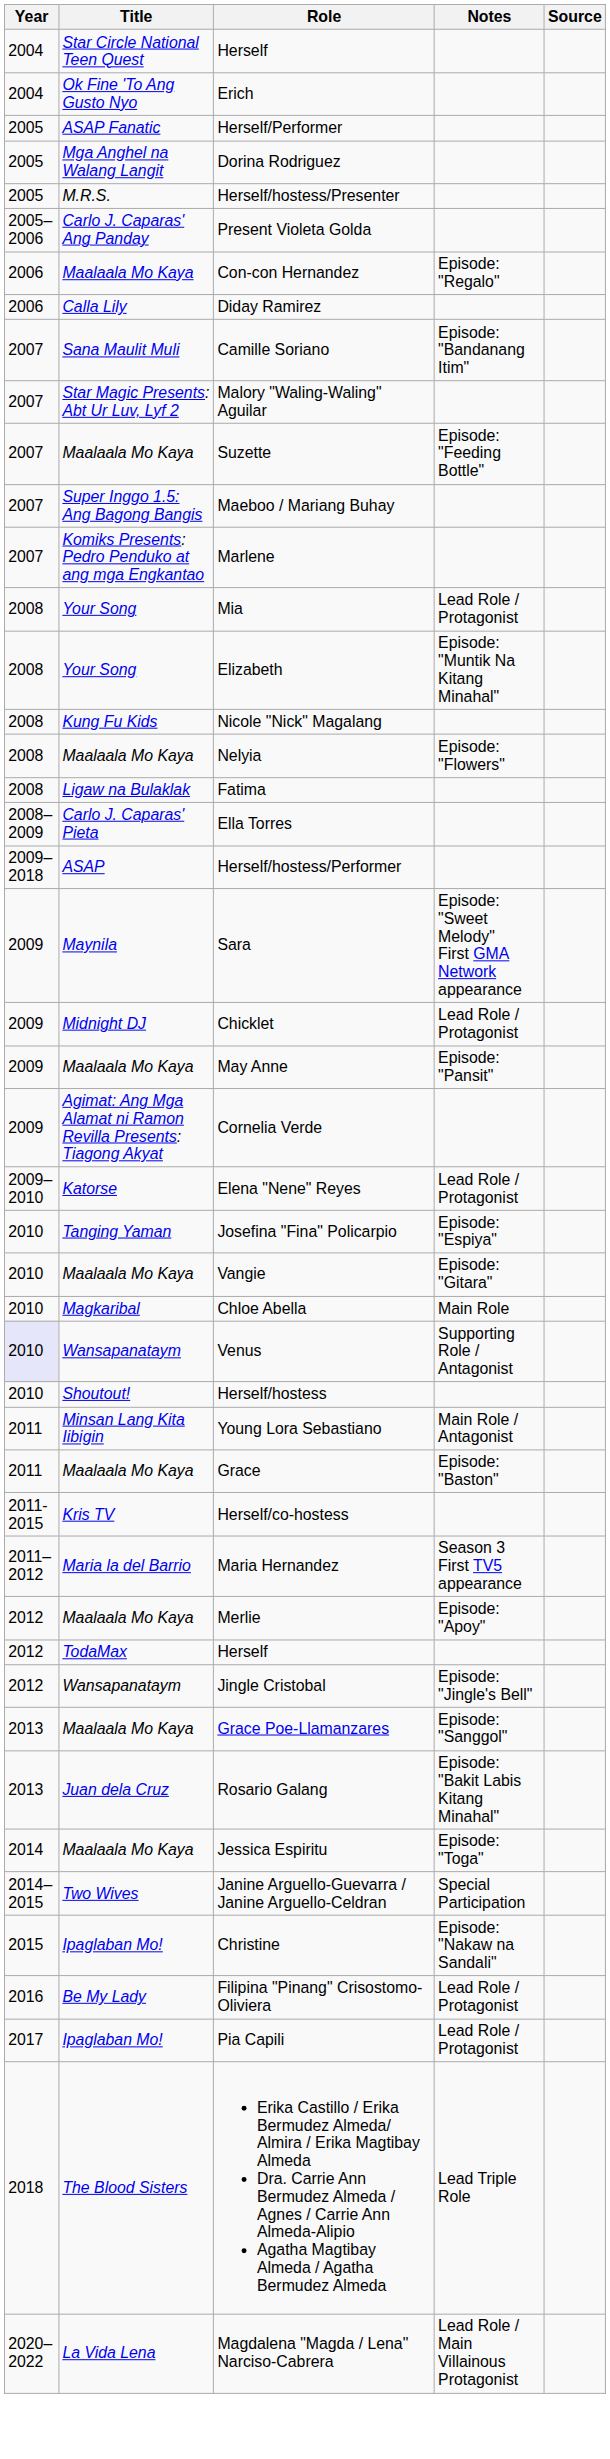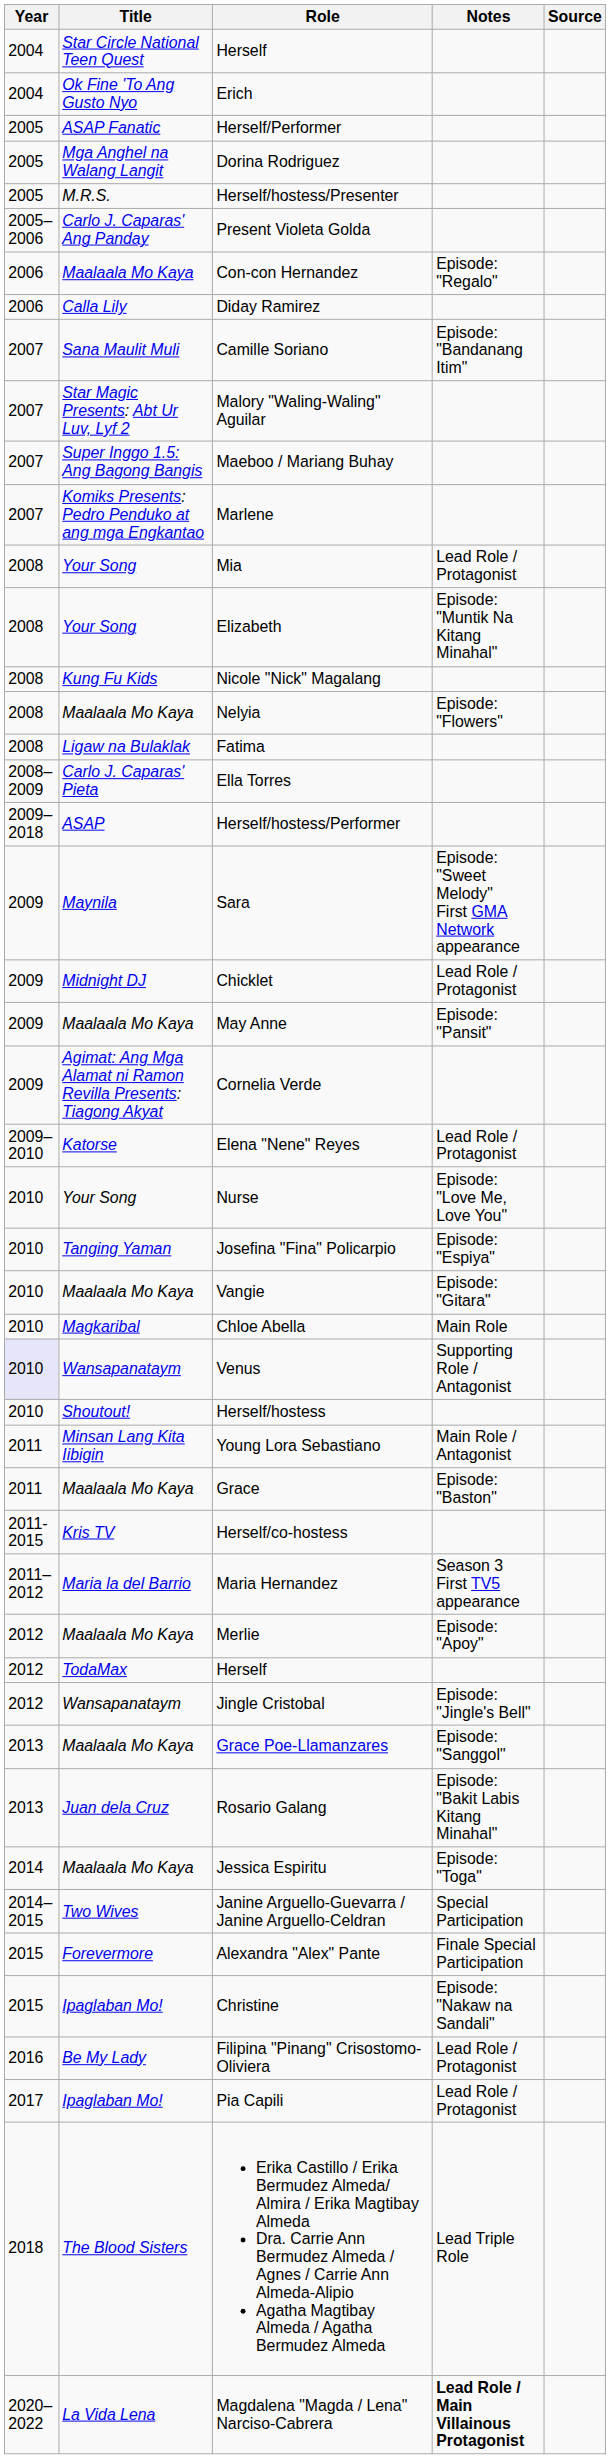 <table class="wikitable sortable" >
 <tr>
 <th>Year</th>
 <th>Title</th>
 <th>Role</th>
 <th class="unsortable">Notes </th>
 <th class="unsortable">Source </th>
 </tr>
 <tr>
 <td>2004</td>
 <td><em><a href='#'>Star Circle National Teen Quest</a></em></td>
 <td>Herself</td>
 <td></td>
 <td></td>
 </tr>
 <tr>
 <td>2004</td>
 <td><em><a href='#'>Ok Fine 'To Ang Gusto Nyo</a></em></td>
 <td>Erich</td>
 <td></td>
 <td></td>
 </tr>
 <tr>
 <td>2005</td>
 <td><em><a href='#'>ASAP Fanatic</a></em></td>
 <td>Herself/Performer</td>
 <td></td>
 <td></td>
 </tr>
 <tr>
 <td>2005</td>
 <td><em><a href='#'>Mga Anghel na Walang Langit</a></em></td>
 <td>Dorina Rodriguez</td>
 <td></td>
 <td></td>
 </tr>
 <tr>
 <td>2005</td>
 <td><em>M.R.S.</em></td>
 <td>Herself/hostess/Presenter</td>
 <td></td>
 <td></td>
 </tr>
 <tr>
 <td>2005–2006</td>
 <td><em><a href='#'>Carlo J. Caparas' Ang Panday</a></em></td>
 <td>Present Violeta Golda</td>
 <td></td>
 <td></td>
 </tr>
 <tr>
 <td>2006</td>
 <td><em><a href='#'>Maalaala Mo Kaya</a></em></td>
 <td>Con-con Hernandez</td>
 <td>Episode: "Regalo"</td>
 <td></td>
 </tr>
 <tr>
 <td>2006</td>
 <td><em><a href='#'>Calla Lily</a></em></td>
 <td>Diday Ramirez</td>
 <td></td>
 <td></td>
 </tr>
 <tr>
 <td>2007</td>
 <td><em><a href='#'>Sana Maulit Muli</a></em></td>
 <td>Camille Soriano</td>
 <td>Episode: "Bandanang Itim"</td>
 <td></td>
 </tr>
 <tr>
 <td>2007</td>
 <td><em><a href='#'>Star Magic Presents</a>: <a href='#'>Abt Ur Luv, Lyf 2</a></em></td>
 <td>Malory "Waling-Waling" Aguilar</td>
 <td></td>
-<td></td>
-</tr>
-<tr>
-<td>2007</td>
-<td><em>Maalaala Mo Kaya</em></td>
-<td>Suzette</td>
-<td>Episode: "Feeding Bottle"</td>
 <td></td>
 </tr>
 <tr>
 <td>2007</td>
 <td><em><a href='#'>Super Inggo 1.5: Ang Bagong Bangis</a></em></td>
 <td>Maeboo / Mariang Buhay</td>
 <td></td>
 <td></td>
 </tr>
 <tr>
 <td>2007</td>
 <td><em><a href='#'>Komiks Presents</a>: <a href='#'>Pedro Penduko at ang mga Engkantao</a></em></td>
 <td>Marlene</td>
 <td></td>
 <td></td>
 </tr>
 <tr>
 <td>2008</td>
 <td><em><a href='#'>Your Song</a></em></td>
 <td>Mia</td>
 <td>Lead Role / Protagonist</td>
 </tr>
 <tr>
 <td>2008</td>
 <td><em><a href='#'>Your Song</a></em></td>
 <td>Elizabeth</td>
 <td>Episode: "Muntik Na Kitang Minahal"</td>
 <td></td>
 </tr>
 <tr>
 <td>2008</td>
 <td><em><a href='#'>Kung Fu Kids</a></em></td>
 <td>Nicole "Nick" Magalang</td>
 <td></td>
 <td></td>
 </tr>
 <tr>
 <td>2008</td>
 <td><em>Maalaala Mo Kaya</em></td>
 <td>Nelyia</td>
 <td>Episode: "Flowers"</td>
 <td></td>
 </tr>
 <tr>
 <td>2008</td>
 <td><em><a href='#'>Ligaw na Bulaklak</a></em></td>
 <td>Fatima</td>
 <td></td>
 <td></td>
 </tr>
 <tr>
 <td>2008–2009</td>
 <td><em><a href='#'>Carlo J. Caparas' Pieta</a></em></td>
 <td>Ella Torres</td>
 <td></td>
 <td></td>
 </tr>
 <tr>
 <td>2009–2018</td>
 <td><em><a href='#'>ASAP</a></em></td>
 <td>Herself/hostess/Performer</td>
 <td></td>
 <td></td>
 </tr>
 <tr>
 <td>2009</td>
 <td><em><a href='#'>Maynila</a></em></td>
 <td>Sara</td>
 <td>Episode: "Sweet Melody" <br> First <a href='#'>GMA Network</a> appearance</td>
 <td></td>
 </tr>
 <tr>
 <td>2009</td>
 <td><em><a href='#'>Midnight DJ</a></em></td>
 <td>Chicklet</td>
 <td>Lead Role / Protagonist</td>
 <td></td>
 </tr>
 <tr>
 <td>2009</td>
 <td><em>Maalaala Mo Kaya</em></td>
 <td>May Anne</td>
 <td>Episode: "Pansit"</td>
 <td></td>
 </tr>
 <tr>
 <td>2009</td>
 <td><em><a href='#'>Agimat: Ang Mga Alamat ni Ramon Revilla Presents</a>: <a href='#'>Tiagong Akyat</a></em></td>
 <td>Cornelia Verde</td>
 <td></td>
 <td></td>
 </tr>
 <tr>
 <td>2009–2010</td>
 <td><em><a href='#'>Katorse</a></em></td>
 <td>Elena "Nene" Reyes</td>
 <td>Lead Role / Protagonist</td>
+<td></td>
+</tr>
+<tr>
+<td>2010</td>
+<td><em>Your Song</em></td>
+<td>Nurse</td>
+<td>Episode: "Love Me, Love You"</td>
 <td></td>
 </tr>
 <tr>
 <td>2010</td>
 <td><em><a href='#'>Tanging Yaman</a></em></td>
 <td>Josefina "Fina" Policarpio</td>
 <td>Episode: "Espiya"</td>
 <td></td>
 </tr>
 <tr>
 <td>2010</td>
 <td><em>Maalaala Mo Kaya</em></td>
 <td>Vangie</td>
 <td>Episode: "Gitara"</td>
 <td></td>
 </tr>
 <tr>
 <td>2010</td>
 <td><em><a href='#'>Magkaribal</a></em></td>
 <td>Chloe Abella</td>
 <td>Main Role</td>
 <td></td>
 </tr>
 <tr>
 <td style="background: lavender;">2010</td>
 <td><em><a href='#'>Wansapanataym</a></em></td>
 <td>Venus</td>
 <td>Supporting Role / Antagonist</td>
 <td></td>
 </tr>
 <tr>
 <td>2010</td>
 <td><em><a href='#'>Shoutout!</a></em></td>
 <td>Herself/hostess</td>
 <td></td>
 <td></td>
 </tr>
 <tr>
 <td>2011</td>
 <td><em><a href='#'>Minsan Lang Kita Iibigin</a></em></td>
 <td>Young Lora Sebastiano</td>
 <td>Main Role / Antagonist</td>
 <td></td>
 </tr>
 <tr>
 <td>2011</td>
 <td><em>Maalaala Mo Kaya</em></td>
 <td>Grace</td>
 <td>Episode: "Baston"</td>
 <td></td>
 </tr>
 <tr>
 <td>2011-2015</td>
 <td><em><a href='#'>Kris TV</a></em></td>
 <td>Herself/co-hostess</td>
 <td></td>
 <td></td>
 </tr>
 <tr>
 <td>2011–2012</td>
 <td><em><a href='#'>Maria la del Barrio</a></em></td>
 <td>Maria Hernandez</td>
 <td>Season 3 <br> First <a href='#'>TV5</a> appearance</td>
 <td></td>
 </tr>
 <tr>
 <td>2012</td>
 <td><em>Maalaala Mo Kaya</em></td>
 <td>Merlie</td>
 <td>Episode: "Apoy"</td>
 <td></td>
 </tr>
 <tr>
 <td>2012</td>
 <td><em><a href='#'>TodaMax</a></em></td>
 <td>Herself</td>
 <td></td>
 <td></td>
 </tr>
 <tr>
 <td>2012</td>
 <td><em>Wansapanataym</em></td>
 <td>Jingle Cristobal</td>
 <td>Episode: "Jingle's Bell"</td>
 <td></td>
 </tr>
 <tr>
 <td>2013</td>
 <td><em>Maalaala Mo Kaya</em></td>
 <td><a href='#'>Grace Poe-Llamanzares</a></td>
 <td>Episode: "Sanggol"</td>
 <td></td>
 </tr>
 <tr>
 <td>2013</td>
 <td><em><a href='#'>Juan dela Cruz</a></em></td>
 <td>Rosario Galang</td>
 <td>Episode: "Bakit Labis Kitang Minahal"</td>
 <td></td>
 </tr>
 <tr>
 <td>2014</td>
 <td><em>Maalaala Mo Kaya</em></td>
 <td>Jessica Espiritu</td>
 <td>Episode: "Toga"</td>
 <td></td>
 </tr>
 <tr>
 <td>2014–2015</td>
 <td><em><a href='#'>Two Wives</a></em></td>
 <td>Janine Arguello-Guevarra / Janine Arguello-Celdran</td>
 <td>Special Participation</td>
 <td></td>
 </tr>
 <tr>
 <td>2015</td>
+<td><em><a href='#'>Forevermore</a></em></td>
+<td>Alexandra "Alex" Pante</td>
+<td>Finale Special Participation</td>
+<td></td>
+</tr>
+<tr>
+<td>2015</td>
 <td><em><a href='#'>Ipaglaban Mo!</a></em></td>
 <td>Christine</td>
 <td>Episode: "Nakaw na Sandali"</td>
 <td></td>
 </tr>
 <tr>
 <td>2016</td>
 <td><em><a href='#'>Be My Lady</a></em></td>
 <td>Filipina "Pinang" Crisostomo-Oliviera</td>
 <td>Lead Role / Protagonist</td>
 <td></td>
 </tr>
 <tr>
 <td>2017</td>
 <td><em><a href='#'>Ipaglaban Mo!</a></em></td>
 <td>Pia Capili</td>
 <td>Lead Role / Protagonist</td>
 <td></td>
 </tr>
 <tr>
 <td>2018</td>
 <td><em><a href='#'>The Blood Sisters</a></em></td>
 <td><br><ul><li>Erika Castillo / Erika Bermudez Almeda/ Almira / Erika Magtibay Almeda</li><li>Dra. Carrie Ann Bermudez Almeda / Agnes / Carrie Ann Almeda-Alipio</li><li>Agatha Magtibay Almeda / Agatha Bermudez Almeda</li></ul></td>
 <td>Lead Triple Role</td>
 <td></td>
 </tr>
 <tr>
 <td>2020–2022</td>
 <td><em><a href='#'>La Vida Lena</a></em></td>
 <td>Magdalena "Magda / Lena" Narciso-Cabrera</td>
-<td>Lead Role / Main Villainous Protagonist</td>
+<td><strong>Lead Role / Main Villainous Protagonist</strong></td>
 <td></td>
 </tr>
 </table>
